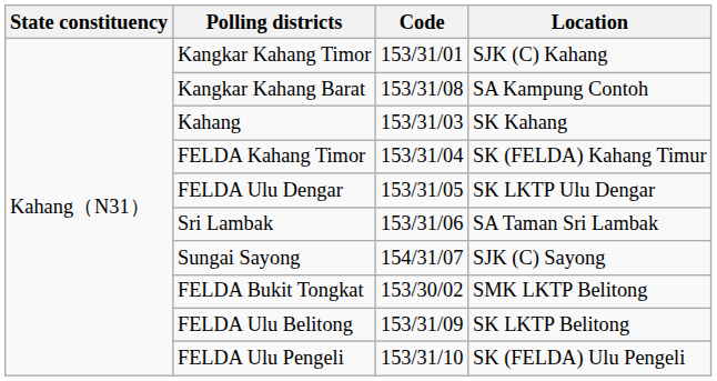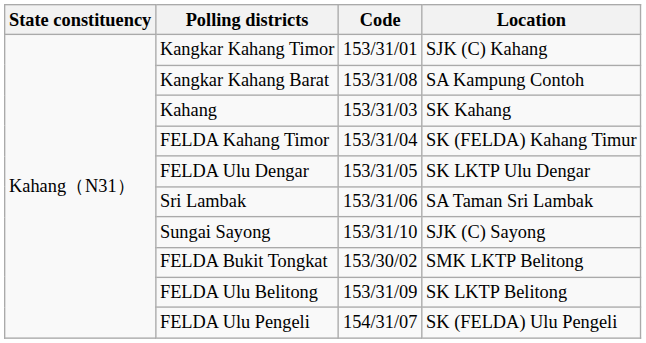 <table class="wikitable sortable mw-collapsible" style="white-space:nowrap;font-size:85%">
 <tr>
 <th>State constituency</th>
 <th>Polling districts</th>
 <th>Code</th>
 <th>Location</th>
 </tr>
 <tr>
 <td rowspan="10">Kahang（N31）</td>
 <td>Kangkar Kahang Timor</td>
 <td>153/31/01</td>
 <td>SJK (C) Kahang</td>
 </tr>
 <tr>
 <td>Kangkar Kahang Barat</td>
 <td>153/31/08</td>
 <td>SA Kampung Contoh</td>
 </tr>
 <tr>
 <td>Kahang</td>
 <td>153/31/03</td>
 <td>SK Kahang</td>
 </tr>
 <tr>
 <td>FELDA Kahang Timor</td>
 <td>153/31/04</td>
 <td>SK (FELDA) Kahang Timur</td>
 </tr>
 <tr>
 <td>FELDA Ulu Dengar</td>
 <td>153/31/05</td>
 <td>SK LKTP Ulu Dengar</td>
 </tr>
 <tr>
 <td>Sri Lambak</td>
 <td>153/31/06</td>
 <td>SA Taman Sri Lambak</td>
 </tr>
 <tr>
 <td>Sungai Sayong</td>
-<td>154/31/07</td>
+<td>153/31/10</td>
 <td>SJK (C) Sayong</td>
 </tr>
 <tr>
 <td>FELDA Bukit Tongkat</td>
 <td>153/30/02</td>
 <td>SMK LKTP Belitong</td>
 </tr>
 <tr>
 <td>FELDA Ulu Belitong</td>
 <td>153/31/09</td>
 <td>SK LKTP Belitong</td>
 </tr>
 <tr>
 <td>FELDA Ulu Pengeli</td>
-<td>153/31/10</td>
+<td>154/31/07</td>
 <td>SK (FELDA) Ulu Pengeli</td>
 </tr>
 </table>
